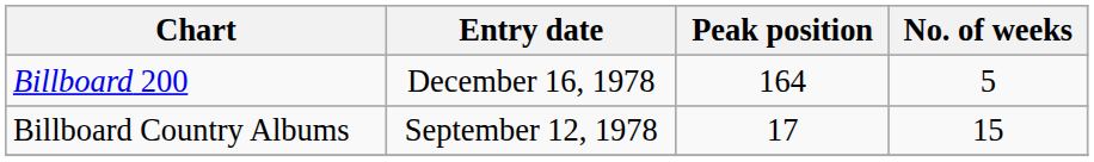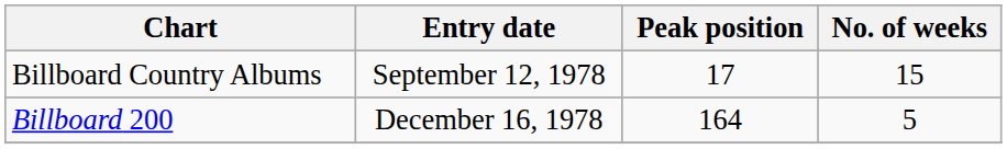 <table border=1 cellspacing=0 cellpadding=2 width="550px" class="wikitable">
 <tr>
 <th align="left">Chart</th>
 <th align="left">Entry date</th>
 <th align="left">Peak position</th>
 <th align="left">No. of weeks</th>
 </tr>
 <tr>
+<td align="left">Billboard Country Albums</td>
+<td align="center">September 12, 1978</td>
+<td align="center">17</td>
+<td align="center">15</td>
+</tr>
+<tr>
 <td align="left"><a href='#'><em>Billboard</em> 200</a></td>
 <td align="center">December 16, 1978</td>
 <td align="center">164</td>
 <td align="center">5</td>
 </tr>
 <tr>
-<td align="left">Billboard Country Albums</td>
-<td align="center">September 12, 1978</td>
-<td align="center">17</td>
-<td align="center">15</td>
-</tr>
-<tr>
 </tr>
 </table>
